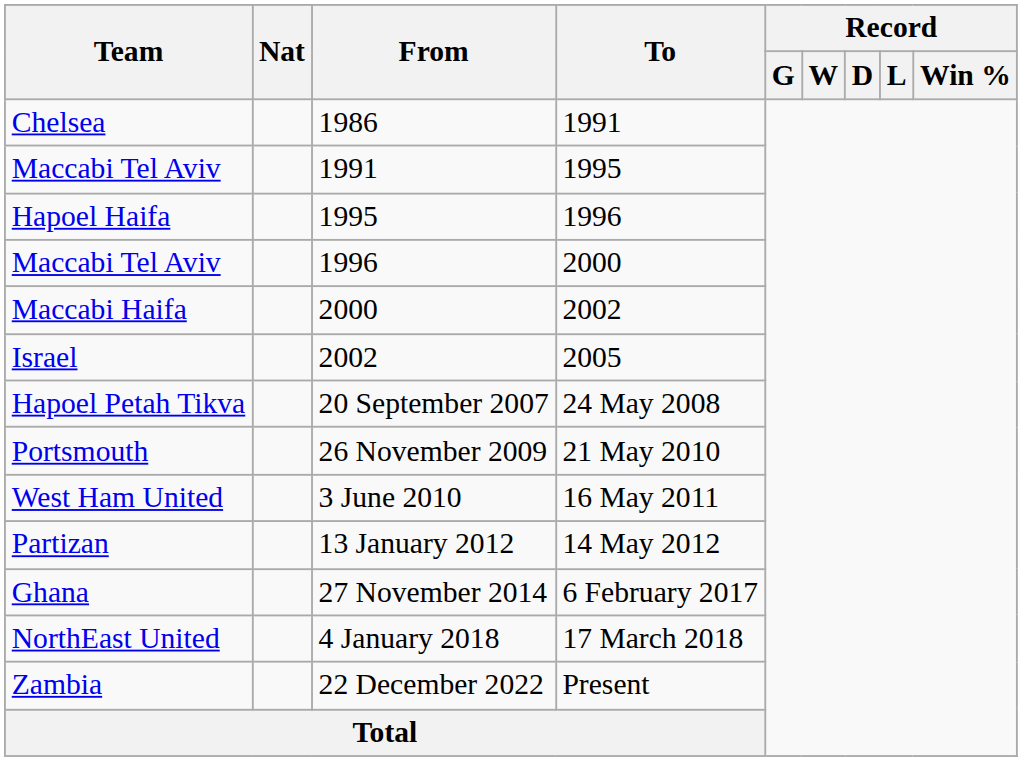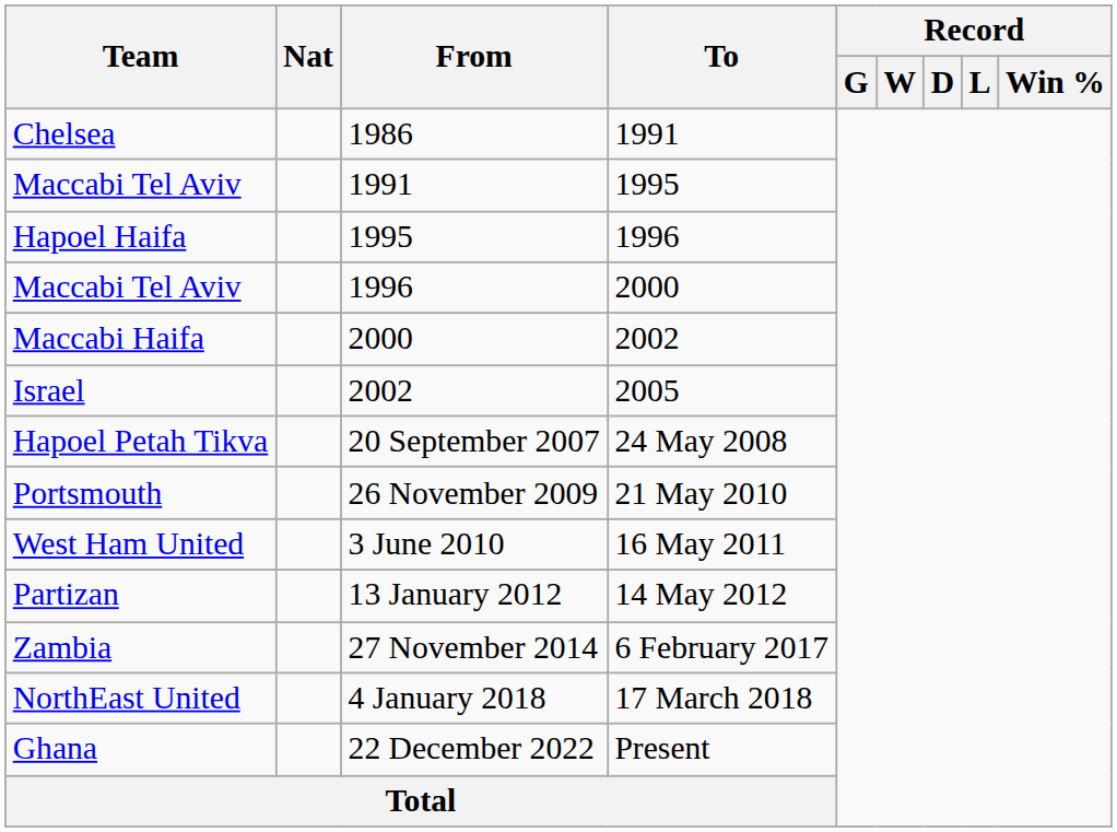 <table class="wikitable" style="text-align: center">
 <tr>
 <th rowspan="2">Team</th>
 <th rowspan="2">Nat</th>
 <th rowspan="2">From</th>
 <th rowspan="2">To</th>
 <th colspan="5">Record</th>
 </tr>
 <tr>
 <th>G</th>
 <th>W</th>
 <th>D</th>
 <th>L</th>
 <th>Win %</th>
 </tr>
 <tr>
 <td align=left><a href='#'>Chelsea</a></td>
 <td></td>
 <td align=left>1986</td>
 <td align=left>1991<br></td>
 </tr>
 <tr>
 <td align=left><a href='#'>Maccabi Tel Aviv</a></td>
 <td></td>
 <td align=left>1991</td>
 <td align=left>1995<br></td>
 </tr>
 <tr>
 <td align=left><a href='#'>Hapoel Haifa</a></td>
 <td></td>
 <td align=left>1995</td>
 <td align=left>1996<br></td>
 </tr>
 <tr>
 <td align=left><a href='#'>Maccabi Tel Aviv</a></td>
 <td></td>
 <td align=left>1996</td>
 <td align=left>2000<br></td>
 </tr>
 <tr>
 <td align=left><a href='#'>Maccabi Haifa</a></td>
 <td></td>
 <td align=left>2000</td>
 <td align=left>2002<br></td>
 </tr>
 <tr>
 <td align=left><a href='#'>Israel</a></td>
 <td></td>
 <td align=left>2002</td>
 <td align=left>2005<br></td>
 </tr>
 <tr>
 <td align=left><a href='#'>Hapoel Petah Tikva</a></td>
 <td></td>
 <td align=left>20 September 2007</td>
 <td align=left>24 May 2008<br></td>
 </tr>
 <tr>
 <td align=left><a href='#'>Portsmouth</a></td>
 <td></td>
 <td align=left>26 November 2009</td>
 <td align=left>21 May 2010<br></td>
 </tr>
 <tr>
 <td align=left><a href='#'>West Ham United</a></td>
 <td></td>
 <td align=left>3 June 2010</td>
 <td align=left>16 May 2011<br></td>
 </tr>
 <tr>
 <td align=left><a href='#'>Partizan</a></td>
 <td></td>
 <td align=left>13 January 2012</td>
 <td align=left>14 May 2012<br></td>
 </tr>
 <tr>
-<td align=left><a href='#'>Ghana</a></td>
+<td align=left><a href='#'>Zambia</a></td>
 <td></td>
 <td align=left>27 November 2014</td>
 <td align=left>6 February 2017<br></td>
 </tr>
 <tr>
 <td align=left><a href='#'>NorthEast United</a></td>
 <td></td>
 <td align=left>4 January 2018</td>
 <td align=left>17 March 2018<br></td>
 </tr>
 <tr>
-<td align=left><a href='#'>Zambia</a></td>
+<td align=left><a href='#'>Ghana</a></td>
 <td></td>
 <td align=left>22 December 2022</td>
 <td align=left>Present<br></td>
 </tr>
 <tr>
 <th colspan=4>Total<br></th>
 </tr>
 </table>
